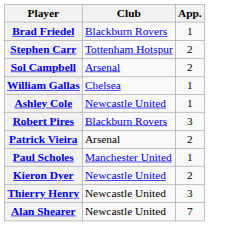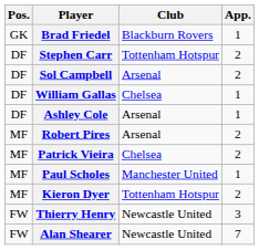 <table class="wikitable plainrowheaders" style="text-align: left">
 <tr>
+<th scope=col>Pos.</th>
 <th scope=col>Player</th>
 <th scope=col>Club</th>
 <th scope=col>App.</th>
 </tr>
 <tr>
+<td style=text-align:center>GK</td>
 <th scope=row><a href='#'>Brad Friedel</a></th>
 <td><a href='#'>Blackburn Rovers</a></td>
 <td style=text-align:center>1</td>
 </tr>
 <tr>
+<td style=text-align:center>DF</td>
 <th scope=row><a href='#'>Stephen Carr</a> </th>
 <td><a href='#'>Tottenham Hotspur</a></td>
 <td style=text-align:center>2</td>
 </tr>
 <tr>
+<td style=text-align:center>DF</td>
 <th scope=row><a href='#'>Sol Campbell</a> </th>
 <td><a href='#'>Arsenal</a></td>
 <td style=text-align:center>2</td>
 </tr>
 <tr>
+<td style=text-align:center>DF</td>
 <th scope=row><a href='#'>William Gallas</a></th>
 <td><a href='#'>Chelsea</a></td>
 <td style=text-align:center>1</td>
 </tr>
 <tr>
+<td style=text-align:center>DF</td>
 <th scope=row><a href='#'>Ashley Cole</a></th>
-<td><a href='#'>Newcastle United</a></td>
+<td>Arsenal</td>
 <td style=text-align:center>1</td>
 </tr>
 <tr>
+<td style=text-align:center>MF</td>
 <th scope=row><a href='#'>Robert Pires</a> </th>
-<td><a href='#'>Blackburn Rovers</a></td>
-<td style=text-align:center>3</td>
-</tr>
-<tr>
-<th scope=row><a href='#'>Patrick Vieira</a> </th>
 <td>Arsenal</td>
 <td style=text-align:center>2</td>
 </tr>
 <tr>
+<td style=text-align:center>MF</td>
+<th scope=row><a href='#'>Patrick Vieira</a> </th>
+<td><a href='#'>Chelsea</a></td>
+<td style=text-align:center>2</td>
+</tr>
+<tr>
+<td style=text-align:center>MF</td>
 <th scope=row><a href='#'>Paul Scholes</a></th>
 <td><a href='#'>Manchester United</a></td>
 <td style=text-align:center>1</td>
 </tr>
 <tr>
+<td style=text-align:center>MF</td>
 <th scope=row><a href='#'>Kieron Dyer</a></th>
-<td><a href='#'>Newcastle United</a></td>
+<td><a href='#'>Tottenham Hotspur</a></td>
 <td style=text-align:center>2</td>
 </tr>
 <tr>
+<td style=text-align:center>FW</td>
 <th scope=row><a href='#'>Thierry Henry</a> </th>
 <td>Newcastle United</td>
 <td style=text-align:center>3</td>
 </tr>
 <tr>
+<td style=text-align:center>FW</td>
 <th scope=row><a href='#'>Alan Shearer</a> </th>
 <td>Newcastle United</td>
 <td style=text-align:center>7</td>
 </tr>
 </table>
